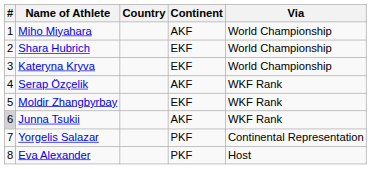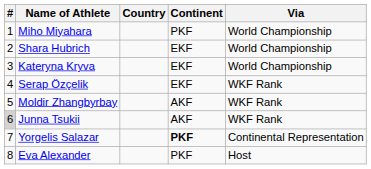 <table class="wikitable sortable">
 <tr>
 <th>#</th>
 <th>Name of Athlete</th>
 <th>Country</th>
 <th>Continent</th>
 <th>Via</th>
 </tr>
 <tr>
 <td>1</td>
 <td><a href='#'>Miho Miyahara</a></td>
 <td></td>
-<td>AKF</td>
+<td>PKF</td>
 <td>World Championship</td>
 </tr>
 <tr>
 <td>2</td>
 <td><a href='#'>Shara Hubrich</a></td>
 <td></td>
 <td>EKF</td>
 <td>World Championship</td>
 </tr>
 <tr>
 <td>3</td>
 <td><a href='#'>Kateryna Kryva</a></td>
 <td></td>
 <td>EKF</td>
 <td>World Championship</td>
 </tr>
 <tr>
 <td>4</td>
 <td><a href='#'>Serap Özçelik</a></td>
 <td></td>
-<td>AKF</td>
+<td>EKF</td>
 <td>WKF Rank</td>
 </tr>
 <tr>
 <td>5</td>
 <td><a href='#'>Moldir Zhangbyrbay</a></td>
 <td></td>
-<td>EKF</td>
+<td>AKF</td>
 <td>WKF Rank</td>
 </tr>
 <tr>
 <td style="background: lightgrey;">6</td>
 <td><a href='#'>Junna Tsukii</a></td>
 <td></td>
 <td>AKF</td>
 <td>WKF Rank</td>
 </tr>
 <tr>
 <td>7</td>
 <td><a href='#'>Yorgelis Salazar</a></td>
 <td></td>
-<td>PKF</td>
+<td><strong>PKF</strong></td>
 <td>Continental Representation</td>
 </tr>
 <tr>
 <td>8</td>
 <td><a href='#'>Eva Alexander</a></td>
 <td></td>
 <td>PKF</td>
 <td>Host</td>
 </tr>
 </table>
